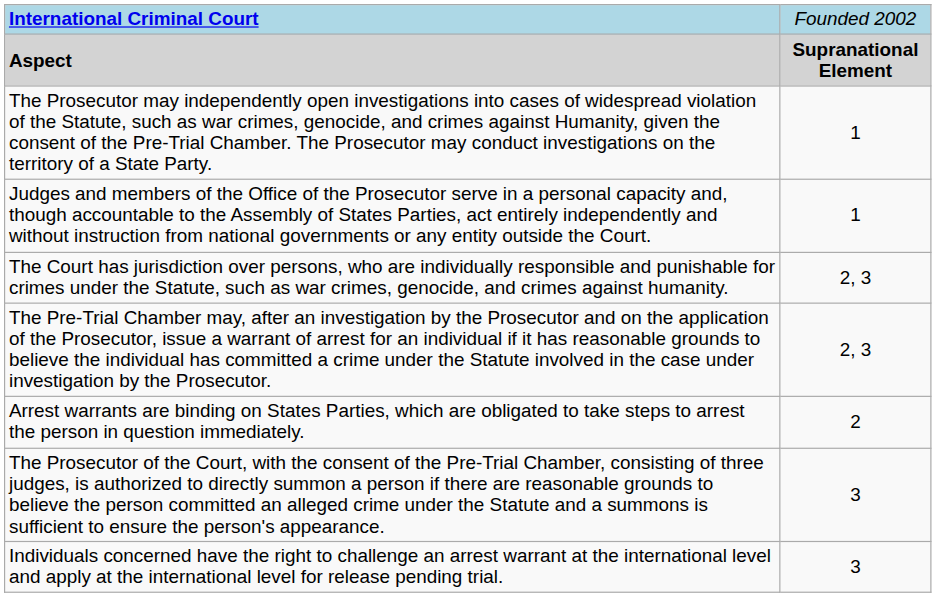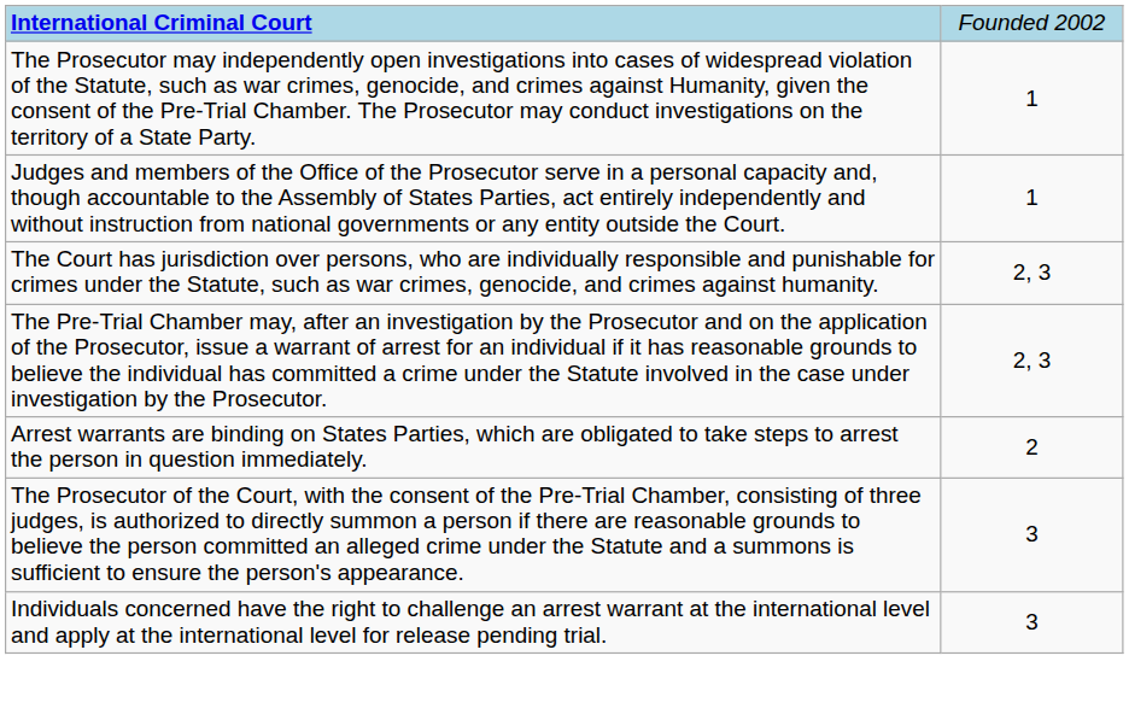 <table class="wikitable">
 <tr>
 <td style="background:lightblue" align="left" width="650px"><strong><a href='#'>International Criminal Court</a></strong></td>
 <td style="background:lightblue" align="center" width="120px"><em>Founded 2002</em></td>
-</tr>
-<tr>
-<td style="background:lightgrey"><strong>Aspect</strong></td>
-<td style="background:lightgrey" align="center" width="120px"><strong>Supranational Element</strong></td>
 </tr>
 <tr>
 <td>The Prosecutor may independently open investigations into cases of widespread violation of the Statute, such as war crimes, genocide, and crimes against Humanity, given the consent of the Pre-Trial Chamber.  The Prosecutor may conduct investigations on the territory of a State Party.</td>
 <td align="center" width="120px">1</td>
 </tr>
 <tr>
 <td>Judges and members of the Office of the Prosecutor serve in a personal capacity and, though accountable to the Assembly of States Parties, act entirely independently and without instruction from national governments or any entity outside the Court.<br></td>
 <td align="center" width="120px">1</td>
 </tr>
 <tr>
 <td>The Court has jurisdiction over persons, who are individually responsible and punishable for crimes under the Statute, such as war crimes, genocide, and crimes against humanity.</td>
 <td align="center" width="120px">2, 3</td>
 </tr>
 <tr>
 <td>The  Pre-Trial Chamber may, after an investigation by the Prosecutor and on the application of the Prosecutor, issue a warrant of arrest for an individual if it has reasonable grounds to believe the individual has committed a crime under the Statute involved in the case under investigation by the Prosecutor.</td>
 <td align="center" width="120px">2, 3</td>
 </tr>
 <tr>
 <td>Arrest warrants are binding on States Parties, which are obligated to take steps to arrest the person in question immediately.</td>
 <td align="center" width="120px">2</td>
 </tr>
 <tr>
 <td>The Prosecutor of the Court, with the consent of the Pre-Trial Chamber, consisting of three judges, is authorized to directly summon a person if there are reasonable grounds to believe the person committed an alleged crime under the Statute and a summons is sufficient to ensure the person's appearance.</td>
 <td align="center" width="120px">3</td>
 </tr>
 <tr>
 <td>Individuals concerned have the right to challenge an arrest warrant at the international level and apply at the international level for release pending trial.</td>
 <td align="center" width="120px">3</td>
 </tr>
 </table>
